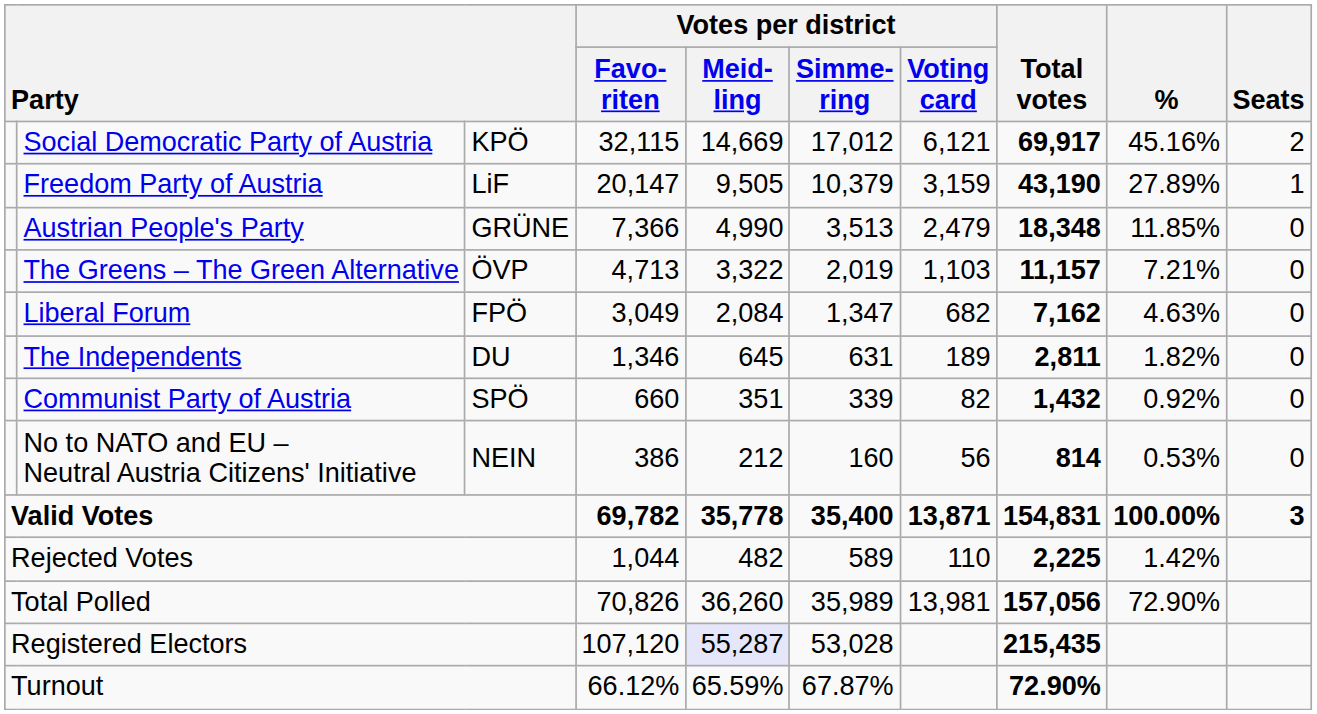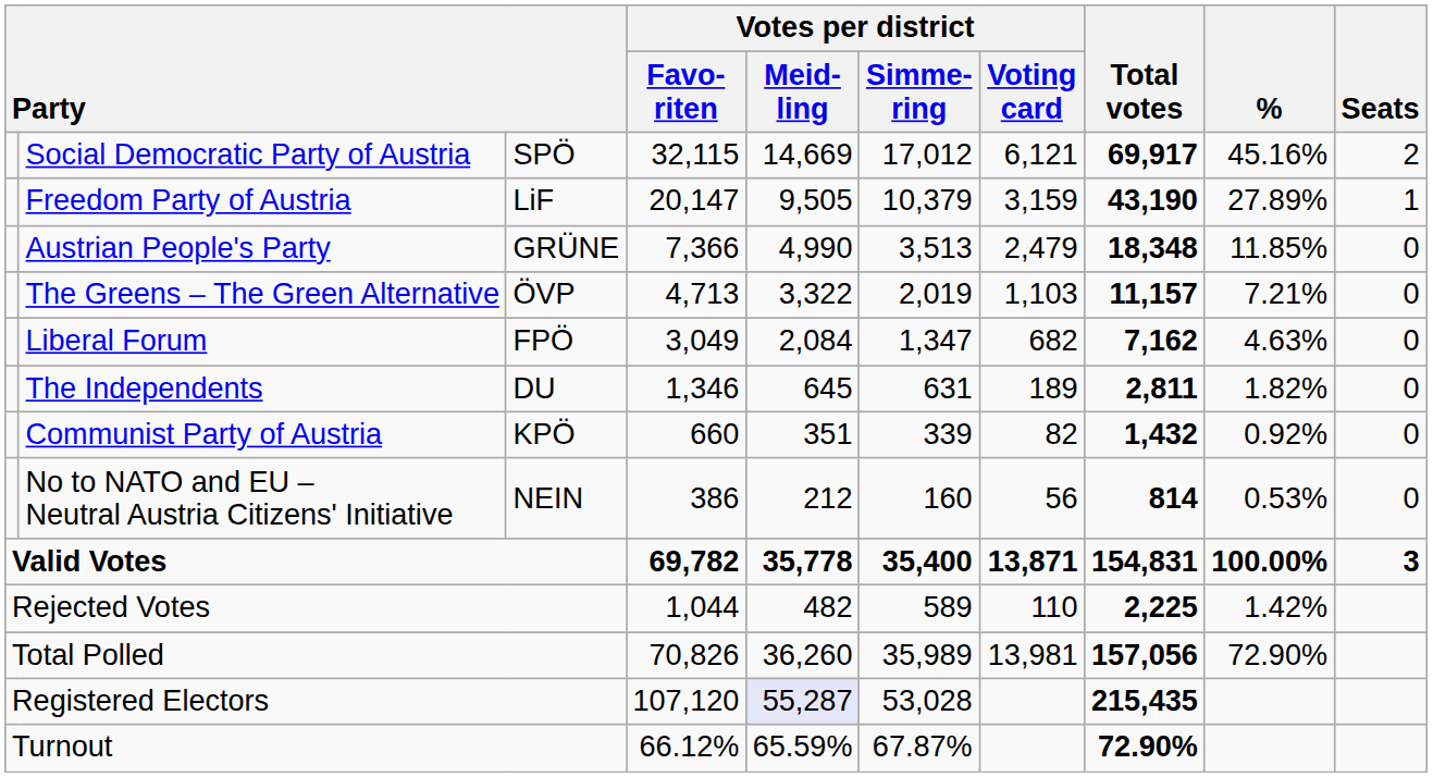 <table class="wikitable" border="1" style="text-align:right;">
 <tr>
 <th style="text-align:left;" valign=bottom rowspan=2 colspan=3>Party</th>
 <th colspan=4>Votes per district</th>
 <th align=center valign=bottom rowspan=2 width="50">Total<br>votes</th>
 <th align=center valign=bottom rowspan=2 width="50">%</th>
 <th align=center valign=bottom rowspan=2>Seats</th>
 </tr>
 <tr>
 <th align=center valign=bottom width="50"><a href='#'>Favo-<br>riten</a></th>
 <th align=center valign=bottom width="50"><a href='#'>Meid-<br>ling</a></th>
 <th align=center valign=bottom width="50"><a href='#'>Simme-<br>ring</a></th>
 <th align=center valign=bottom width="50"><a href='#'>Voting<br>card</a></th>
 </tr>
 <tr>
 <td></td>
 <td align=left><a href='#'>Social Democratic Party of Austria</a></td>
-<td align=left>KPÖ</td>
+<td align=left>SPÖ</td>
 <td>32,115</td>
 <td>14,669</td>
 <td>17,012</td>
 <td>6,121</td>
 <td><strong>69,917</strong></td>
 <td>45.16%</td>
 <td>2</td>
 </tr>
 <tr>
 <td></td>
 <td align=left><a href='#'>Freedom Party of Austria</a></td>
 <td align=left>LiF</td>
 <td>20,147</td>
 <td>9,505</td>
 <td>10,379</td>
 <td>3,159</td>
 <td><strong>43,190</strong></td>
 <td>27.89%</td>
 <td>1</td>
 </tr>
 <tr>
 <td></td>
 <td align=left><a href='#'>Austrian People's Party</a></td>
 <td align=left>GRÜNE</td>
 <td>7,366</td>
 <td>4,990</td>
 <td>3,513</td>
 <td>2,479</td>
 <td><strong>18,348</strong></td>
 <td>11.85%</td>
 <td>0</td>
 </tr>
 <tr>
 <td></td>
 <td align=left style="white-space: nowrap;"><a href='#'>The Greens – The Green Alternative</a></td>
 <td align=left>ÖVP</td>
 <td>4,713</td>
 <td>3,322</td>
 <td>2,019</td>
 <td>1,103</td>
 <td><strong>11,157</strong></td>
 <td>7.21%</td>
 <td>0</td>
 </tr>
 <tr>
 <td></td>
 <td align=left><a href='#'>Liberal Forum</a></td>
 <td align=left>FPÖ</td>
 <td>3,049</td>
 <td>2,084</td>
 <td>1,347</td>
 <td>682</td>
 <td><strong>7,162</strong></td>
 <td>4.63%</td>
 <td>0</td>
 </tr>
 <tr>
 <td></td>
 <td align=left><a href='#'>The Independents</a></td>
 <td align=left>DU</td>
 <td>1,346</td>
 <td>645</td>
 <td>631</td>
 <td>189</td>
 <td><strong>2,811</strong></td>
 <td>1.82%</td>
 <td>0</td>
 </tr>
 <tr>
 <td></td>
 <td align=left><a href='#'>Communist Party of Austria</a></td>
-<td align=left>SPÖ</td>
+<td align=left>KPÖ</td>
 <td>660</td>
 <td>351</td>
 <td>339</td>
 <td>82</td>
 <td><strong>1,432</strong></td>
 <td>0.92%</td>
 <td>0</td>
 </tr>
 <tr>
 <td></td>
 <td align=left>No to NATO and EU –<br>Neutral Austria Citizens' Initiative</td>
 <td align=left>NEIN</td>
 <td>386</td>
 <td>212</td>
 <td>160</td>
 <td>56</td>
 <td><strong>814</strong></td>
 <td>0.53%</td>
 <td>0</td>
 </tr>
 <tr style="font-weight:bold">
 <td align=left colspan=3>Valid Votes</td>
 <td>69,782</td>
 <td>35,778</td>
 <td>35,400</td>
 <td>13,871</td>
 <td>154,831</td>
 <td>100.00%</td>
 <td>3</td>
 </tr>
 <tr>
 <td align=left colspan=3>Rejected Votes</td>
 <td>1,044</td>
 <td>482</td>
 <td>589</td>
 <td>110</td>
 <td><strong>2,225</strong></td>
 <td>1.42%</td>
 <td></td>
 </tr>
 <tr>
 <td align=left colspan=3>Total Polled</td>
 <td>70,826</td>
 <td>36,260</td>
 <td>35,989</td>
 <td>13,981</td>
 <td><strong>157,056</strong></td>
 <td>72.90%</td>
 <td></td>
 </tr>
 <tr>
 <td align=left colspan=3>Registered Electors</td>
 <td>107,120</td>
 <td style="background: lavender;">55,287</td>
 <td>53,028</td>
 <td></td>
 <td><strong>215,435</strong></td>
 <td></td>
 <td></td>
 </tr>
 <tr>
 <td align=left colspan=3>Turnout</td>
 <td>66.12%</td>
 <td>65.59%</td>
 <td>67.87%</td>
 <td></td>
 <td><strong>72.90%</strong></td>
 <td></td>
 <td></td>
 </tr>
 </table>
